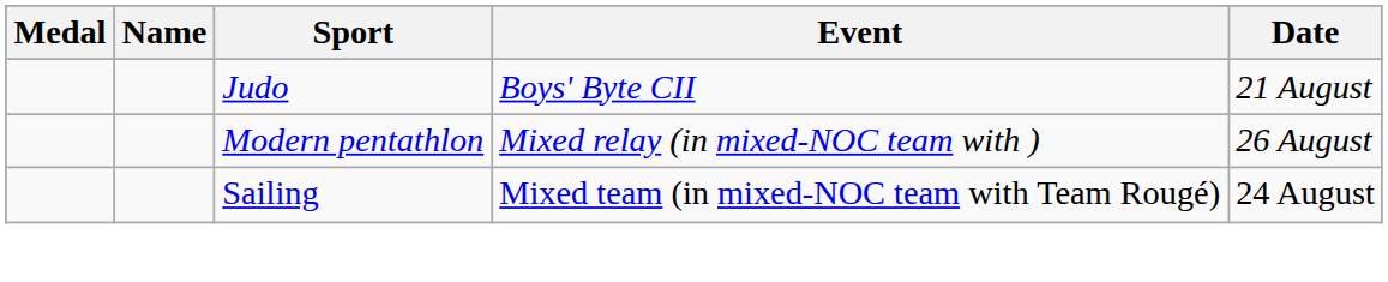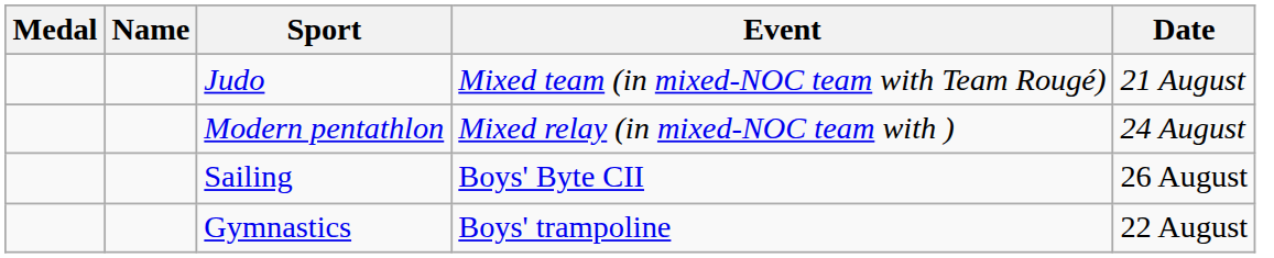 <table class="wikitable sortable; font-size:95%;">
 <tr>
 <th>Medal</th>
 <th>Name</th>
 <th>Sport</th>
 <th>Event</th>
 <th>Date</th>
 </tr>
 <tr style="font-style:italic;">
 <td></td>
 <td></td>
 <td><a href='#'>Judo</a></td>
-<td><a href='#'>Boys' Byte CII</a></td>
+<td><a href='#'>Mixed team</a> (in <a href='#'>mixed-NOC team</a> with Team Rougé)</td>
 <td>21 August</td>
 </tr>
 <tr style="font-style:italic;">
 <td></td>
 <td></td>
 <td><a href='#'>Modern pentathlon</a></td>
 <td><a href='#'>Mixed relay</a> (in <a href='#'>mixed-NOC team</a> with )</td>
+<td>24 August</td>
+</tr>
+<tr>
+<td></td>
+<td></td>
+<td><a href='#'>Sailing</a></td>
+<td><a href='#'>Boys' Byte CII</a></td>
 <td>26 August</td>
 </tr>
 <tr>
 <td></td>
 <td></td>
-<td><a href='#'>Sailing</a></td>
-<td><a href='#'>Mixed team</a> (in <a href='#'>mixed-NOC team</a> with Team Rougé)</td>
-<td>24 August</td>
+<td><a href='#'>Gymnastics</a></td>
+<td><a href='#'>Boys' trampoline</a></td>
+<td>22 August</td>
 </tr>
 </table>
